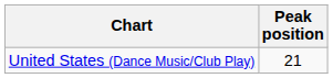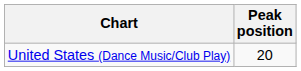 <table class="wikitable sortable">
 <tr>
 <th align="left">Chart</th>
 <th align="left">Peak<br>position</th>
 </tr>
 <tr>
 <td align="left"><a href='#'>United States <small>(Dance Music/Club Play)</small></a></td>
-<td style="text-align:center;">21</td>
+<td style="text-align:center;">20</td>
 </tr>
 </table>
